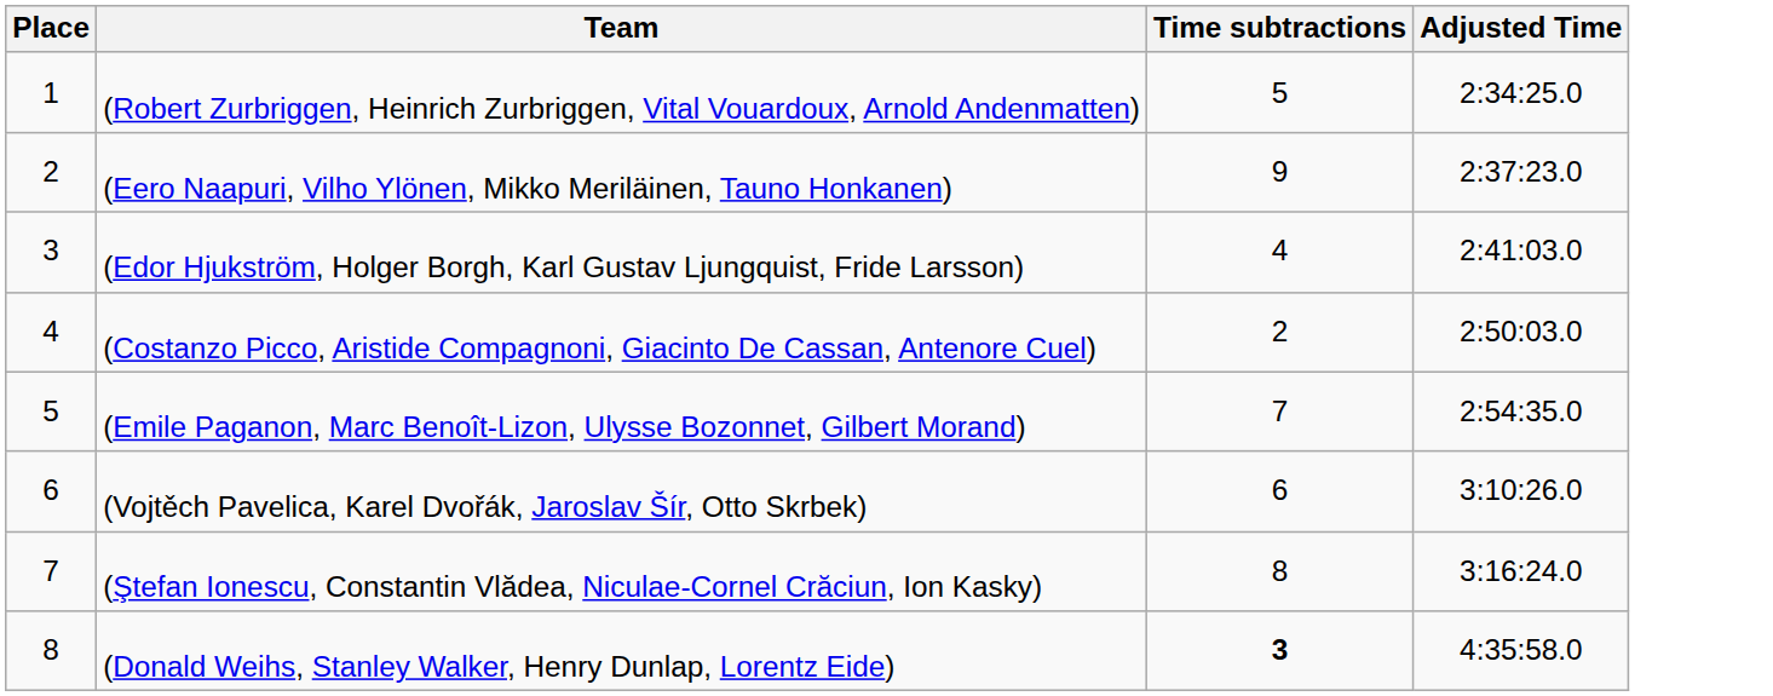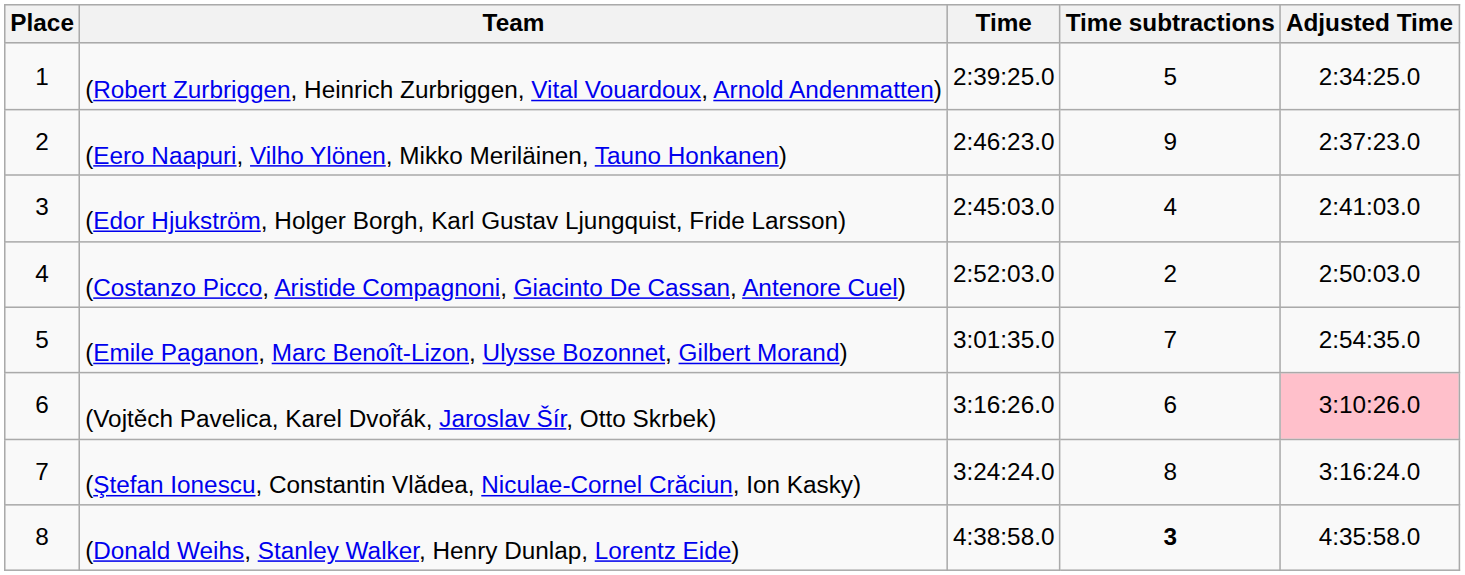 <table class='wikitable' style="text-align:center">
 <tr bgcolor='#efefef'>
 <th>Place</th>
 <th>Team</th>
+<th>Time</th>
 <th>Time subtractions</th>
 <th>Adjusted Time</th>
 </tr>
 <tr>
 <td>1</td>
 <td align=left><br>(<a href='#'>Robert Zurbriggen</a>, Heinrich Zurbriggen, <a href='#'>Vital Vouardoux</a>, <a href='#'>Arnold Andenmatten</a>)</td>
+<td>2:39:25.0</td>
 <td>5</td>
 <td>2:34:25.0</td>
 </tr>
 <tr>
 <td>2</td>
 <td align=left><br>(<a href='#'>Eero Naapuri</a>, <a href='#'>Vilho Ylönen</a>, Mikko Meriläinen, <a href='#'>Tauno Honkanen</a>)</td>
+<td>2:46:23.0</td>
 <td>9</td>
 <td>2:37:23.0</td>
 </tr>
 <tr>
 <td>3</td>
 <td align=left><br>(<a href='#'>Edor Hjukström</a>, Holger Borgh, Karl Gustav Ljungquist, Fride Larsson)</td>
+<td>2:45:03.0</td>
 <td>4</td>
 <td>2:41:03.0</td>
 </tr>
 <tr>
 <td>4</td>
 <td align=left><br>(<a href='#'>Costanzo Picco</a>, <a href='#'>Aristide Compagnoni</a>, <a href='#'>Giacinto De Cassan</a>, <a href='#'>Antenore Cuel</a>)</td>
+<td>2:52:03.0</td>
 <td>2</td>
 <td>2:50:03.0</td>
 </tr>
 <tr>
 <td>5</td>
 <td align=left><br>(<a href='#'>Emile Paganon</a>, <a href='#'>Marc Benoît-Lizon</a>, <a href='#'>Ulysse Bozonnet</a>, <a href='#'>Gilbert Morand</a>)</td>
+<td>3:01:35.0</td>
 <td>7</td>
 <td>2:54:35.0</td>
 </tr>
 <tr>
 <td>6</td>
 <td align=left><br>(Vojtěch Pavelica, Karel Dvořák, <a href='#'>Jaroslav Šír</a>, Otto Skrbek)</td>
+<td>3:16:26.0</td>
 <td>6</td>
-<td>3:10:26.0</td>
+<td style="background: pink;">3:10:26.0</td>
 </tr>
 <tr>
 <td>7</td>
 <td align=left><br>(<a href='#'>Ştefan Ionescu</a>, Constantin Vlădea, <a href='#'>Niculae-Cornel Crăciun</a>, Ion Kasky)</td>
+<td>3:24:24.0</td>
 <td>8</td>
 <td>3:16:24.0</td>
 </tr>
 <tr>
 <td>8</td>
 <td align=left><br>(<a href='#'>Donald Weihs</a>, <a href='#'>Stanley Walker</a>, Henry Dunlap, <a href='#'>Lorentz Eide</a>)</td>
+<td>4:38:58.0</td>
 <td><strong>3</strong></td>
 <td>4:35:58.0</td>
 </tr>
 </table>
